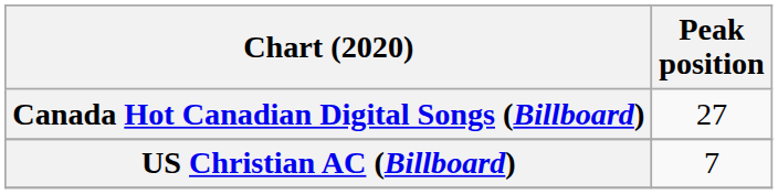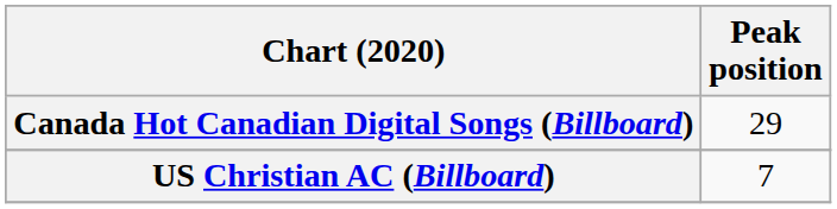 <table class="wikitable sortable plainrowheaders" style="text-align:center">
 <tr>
 <th scope="col">Chart (2020)</th>
 <th scope="col">Peak<br> position</th>
 </tr>
 <tr>
 <th scope="row">Canada <a href='#'>Hot Canadian Digital Songs</a> (<em><a href='#'>Billboard</a></em>)</th>
-<td>27</td>
+<td>29</td>
 </tr>
 <tr>
 </tr>
 <tr>
 </tr>
 <tr>
 </tr>
 <tr>
 <th scope="row">US <a href='#'>Christian AC</a> (<em><a href='#'>Billboard</a></em>)</th>
 <td>7</td>
 </tr>
 <tr>
 </tr>
 </table>
